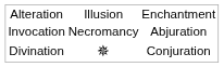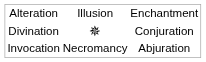 <table style="text-align:center; float:right; clear: right; border: 1px #aaa solid; margin-left: 0.5em">
 <tr>
 <td>Alteration</td>
 <td>Illusion</td>
 <td>Enchantment</td>
 </tr>
 <tr>
+<td>Divination</td>
+<td><big>✵</big></td>
+<td>Conjuration</td>
+</tr>
+<tr>
 <td>Invocation</td>
 <td>Necromancy</td>
 <td>Abjuration</td>
 </tr>
-<tr>
-<td>Divination</td>
-<td><big>✵</big></td>
-<td>Conjuration</td>
-</tr>
 </table>
